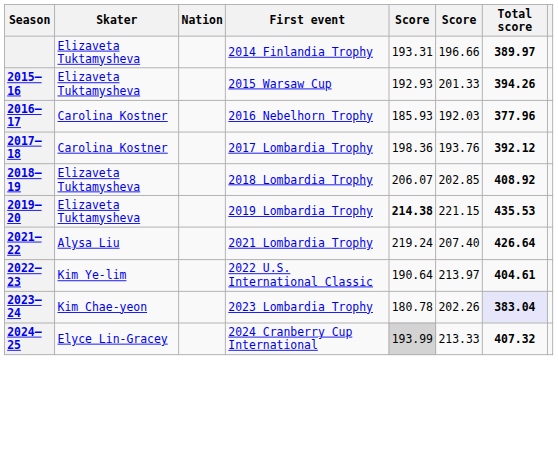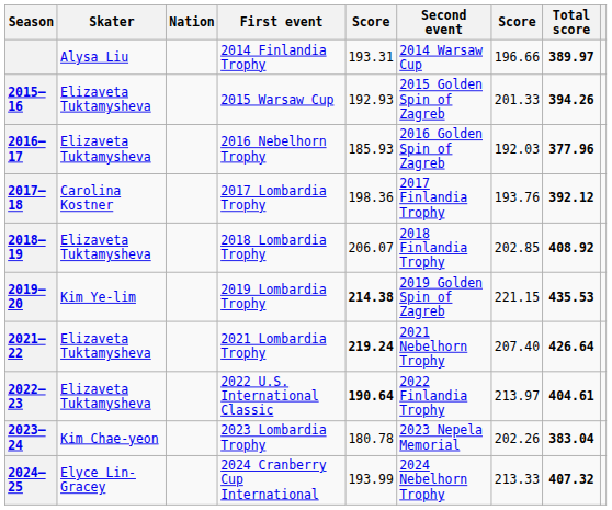 <table class="wikitable unsortable" style="text-align:left; width:100%">
 <tr>
 <th scope="col">Season</th>
 <th scope="col">Skater</th>
 <th scope="col">Nation</th>
 <th scope="col">First event</th>
 <th scope="col">Score</th>
+<th scope="col">Second event</th>
 <th scope="col">Score</th>
 <th scope="col">Total score</th>
 <th scope="col"></th>
 </tr>
 <tr>
 <th scope="row" style="text-align:left"></th>
-<td><a href='#'>Elizaveta Tuktamysheva</a></td>
+<td><a href='#'>Alysa Liu</a></td>
 <td></td>
 <td><a href='#'>2014 Finlandia Trophy</a></td>
 <td align="center">193.31</td>
+<td><a href='#'>2014 Warsaw Cup</a></td>
 <td align="center">196.66</td>
 <td align="center"><strong>389.97</strong></td>
 <td></td>
 </tr>
 <tr>
 <th scope="row" style="text-align:left"><a href='#'>2015–16</a></th>
 <td><a href='#'>Elizaveta Tuktamysheva</a></td>
 <td></td>
 <td><a href='#'>2015 Warsaw Cup</a></td>
 <td align="center">192.93</td>
+<td><a href='#'>2015 Golden Spin of Zagreb</a></td>
 <td align="center">201.33</td>
 <td align="center"><strong>394.26</strong></td>
 <td></td>
 </tr>
 <tr>
 <th scope="row" style="text-align:left"><a href='#'>2016–17</a></th>
-<td><a href='#'>Carolina Kostner</a></td>
+<td><a href='#'>Elizaveta Tuktamysheva</a></td>
 <td></td>
 <td><a href='#'>2016 Nebelhorn Trophy</a></td>
 <td align="center">185.93</td>
+<td><a href='#'>2016 Golden Spin of Zagreb</a></td>
 <td align="center">192.03</td>
 <td align="center"><strong>377.96</strong></td>
 <td></td>
 </tr>
 <tr>
 <th scope="row" style="text-align:left"><a href='#'>2017–18</a></th>
 <td><a href='#'>Carolina Kostner</a></td>
 <td></td>
 <td><a href='#'>2017 Lombardia Trophy</a></td>
 <td align="center">198.36</td>
+<td><a href='#'>2017 Finlandia Trophy</a></td>
 <td align="center">193.76</td>
 <td align="center"><strong>392.12</strong></td>
 <td></td>
 </tr>
 <tr>
 <th scope="row" style="text-align:left"><a href='#'>2018–19</a></th>
 <td><a href='#'>Elizaveta Tuktamysheva</a></td>
 <td></td>
 <td><a href='#'>2018 Lombardia Trophy</a></td>
 <td align="center">206.07</td>
+<td><a href='#'>2018 Finlandia Trophy</a></td>
 <td align="center">202.85</td>
 <td align="center"><strong>408.92</strong></td>
 <td></td>
 </tr>
 <tr>
 <th scope="row" style="text-align:left"><a href='#'>2019–20</a></th>
-<td><a href='#'>Elizaveta Tuktamysheva</a></td>
+<td><a href='#'>Kim Ye-lim</a></td>
 <td></td>
 <td><a href='#'>2019 Lombardia Trophy</a></td>
 <td align="center"><strong>214.38</strong></td>
+<td><a href='#'>2019 Golden Spin of Zagreb</a></td>
 <td align="center">221.15</td>
 <td align="center"><strong>435.53</strong></td>
 <td></td>
 </tr>
 <tr>
 <th scope="row" style="text-align:left"><a href='#'>2021–22</a></th>
-<td><a href='#'>Alysa Liu</a></td>
+<td><a href='#'>Elizaveta Tuktamysheva</a></td>
 <td></td>
 <td><a href='#'>2021 Lombardia Trophy</a></td>
-<td align="center">219.24</td>
+<td align="center"><strong>219.24</strong></td>
+<td><a href='#'>2021 Nebelhorn Trophy</a></td>
 <td align="center">207.40</td>
 <td align="center"><strong>426.64</strong></td>
 <td></td>
 </tr>
 <tr>
 <th scope="row" style="text-align:left"><a href='#'>2022–23</a></th>
-<td><a href='#'>Kim Ye-lim</a></td>
+<td><a href='#'>Elizaveta Tuktamysheva</a></td>
 <td></td>
 <td><a href='#'>2022 U.S. International Classic</a></td>
-<td align="center">190.64</td>
+<td align="center"><strong>190.64</strong></td>
+<td><a href='#'>2022 Finlandia Trophy</a></td>
 <td align="center">213.97</td>
 <td align="center"><strong>404.61</strong></td>
 <td></td>
 </tr>
 <tr>
 <th scope="row" style="text-align:left"><a href='#'>2023–24</a></th>
 <td><a href='#'>Kim Chae-yeon</a></td>
 <td></td>
 <td><a href='#'>2023 Lombardia Trophy</a></td>
 <td align="center">180.78</td>
+<td><a href='#'>2023 Nepela Memorial</a></td>
 <td align="center">202.26</td>
-<td align="center" style="background: lavender;"><strong>383.04</strong></td>
+<td align="center"><strong>383.04</strong></td>
 <td></td>
 </tr>
 <tr>
 <th scope="row" style="text-align:left"><a href='#'>2024–25</a></th>
 <td><a href='#'>Elyce Lin-Gracey</a></td>
 <td></td>
 <td><a href='#'>2024 Cranberry Cup International</a></td>
-<td align="center" style="background: lightgrey;">193.99</td>
+<td align="center">193.99</td>
+<td><a href='#'>2024 Nebelhorn Trophy</a></td>
 <td align="center">213.33</td>
 <td align="center"><strong>407.32</strong></td>
 <td></td>
 </tr>
 </table>
